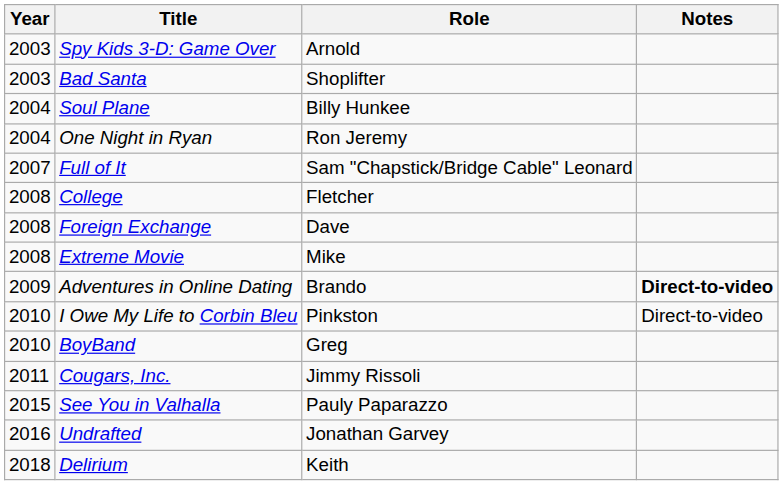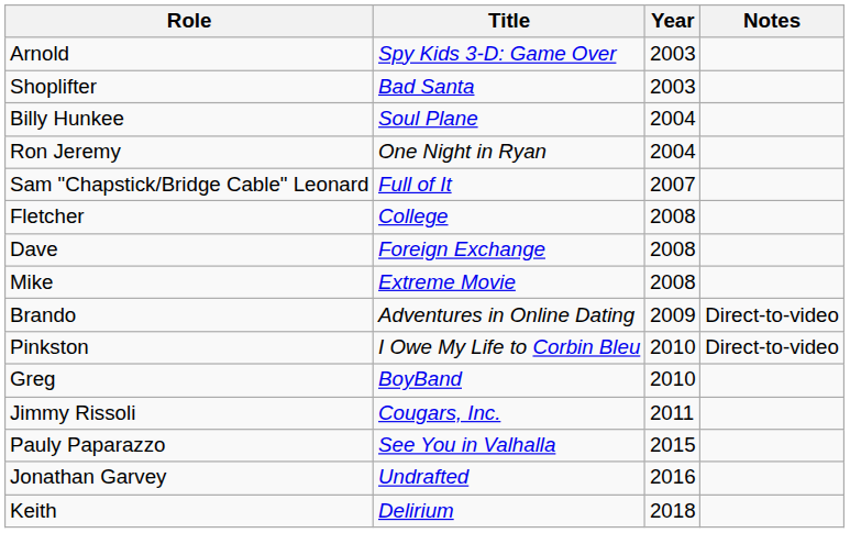 <table class="wikitable">
 <tr>
+<th>Role</th>
+<th>Title</th>
 <th>Year</th>
-<th>Title</th>
-<th>Role</th>
 <th>Notes</th>
 </tr>
 <tr>
+<td>Arnold</td>
+<td><em><a href='#'>Spy Kids 3-D: Game Over</a></em></td>
 <td>2003</td>
-<td><em><a href='#'>Spy Kids 3-D: Game Over</a></em></td>
-<td>Arnold</td>
 <td></td>
 </tr>
 <tr>
+<td>Shoplifter</td>
+<td><em><a href='#'>Bad Santa</a></em></td>
 <td>2003</td>
-<td><em><a href='#'>Bad Santa</a></em></td>
-<td>Shoplifter</td>
 <td></td>
 </tr>
 <tr>
+<td>Billy Hunkee</td>
+<td><em><a href='#'>Soul Plane</a></em></td>
 <td>2004</td>
-<td><em><a href='#'>Soul Plane</a></em></td>
-<td>Billy Hunkee</td>
 <td></td>
 </tr>
 <tr>
+<td>Ron Jeremy</td>
+<td><em>One Night in Ryan</em></td>
 <td>2004</td>
-<td><em>One Night in Ryan</em></td>
-<td>Ron Jeremy</td>
 <td></td>
 </tr>
 <tr>
+<td>Sam "Chapstick/Bridge Cable" Leonard</td>
+<td><em><a href='#'>Full of It</a></em></td>
 <td>2007</td>
-<td><em><a href='#'>Full of It</a></em></td>
-<td>Sam "Chapstick/Bridge Cable" Leonard</td>
 <td></td>
 </tr>
 <tr>
+<td>Fletcher</td>
+<td><em><a href='#'>College</a></em></td>
 <td>2008</td>
-<td><em><a href='#'>College</a></em></td>
-<td>Fletcher</td>
 <td></td>
 </tr>
 <tr>
+<td>Dave</td>
+<td><em><a href='#'>Foreign Exchange</a></em></td>
 <td>2008</td>
-<td><em><a href='#'>Foreign Exchange</a></em></td>
-<td>Dave</td>
 <td></td>
 </tr>
 <tr>
+<td>Mike</td>
+<td><em><a href='#'>Extreme Movie</a></em></td>
 <td>2008</td>
-<td><em><a href='#'>Extreme Movie</a></em></td>
-<td>Mike</td>
 <td></td>
 </tr>
 <tr>
+<td>Brando</td>
+<td><em>Adventures in Online Dating</em></td>
 <td>2009</td>
-<td><em>Adventures in Online Dating</em></td>
-<td>Brando</td>
-<td><strong>Direct-to-video</strong></td>
-</tr>
-<tr>
-<td>2010</td>
-<td><em>I Owe My Life to <a href='#'>Corbin Bleu</a></em></td>
-<td>Pinkston</td>
 <td>Direct-to-video</td>
 </tr>
 <tr>
+<td>Pinkston</td>
+<td><em>I Owe My Life to <a href='#'>Corbin Bleu</a></em></td>
 <td>2010</td>
+<td>Direct-to-video</td>
+</tr>
+<tr>
+<td>Greg</td>
 <td><em><a href='#'>BoyBand</a></em></td>
-<td>Greg</td>
+<td>2010</td>
 <td></td>
 </tr>
 <tr>
+<td>Jimmy Rissoli</td>
+<td><em><a href='#'>Cougars, Inc.</a></em></td>
 <td>2011</td>
-<td><em><a href='#'>Cougars, Inc.</a></em></td>
-<td>Jimmy Rissoli</td>
 <td></td>
 </tr>
 <tr>
+<td>Pauly Paparazzo</td>
+<td><em><a href='#'>See You in Valhalla</a></em></td>
 <td>2015</td>
-<td><em><a href='#'>See You in Valhalla</a></em></td>
-<td>Pauly Paparazzo</td>
 <td></td>
 </tr>
 <tr>
+<td>Jonathan Garvey</td>
+<td><em><a href='#'>Undrafted</a></em></td>
 <td>2016</td>
-<td><em><a href='#'>Undrafted</a></em></td>
-<td>Jonathan Garvey</td>
 <td></td>
 </tr>
 <tr>
+<td>Keith</td>
+<td><em><a href='#'>Delirium</a></em></td>
 <td>2018</td>
-<td><em><a href='#'>Delirium</a></em></td>
-<td>Keith</td>
 <td></td>
 </tr>
 </table>
